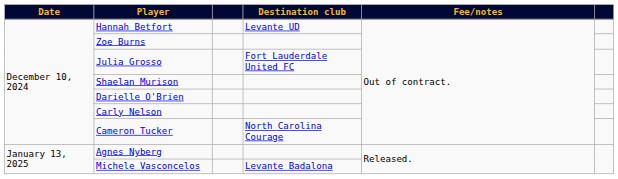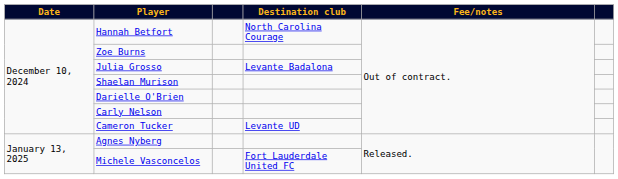 <table class="wikitable sortable" style="text-align:left;">
 <tr>
 <th style="background:#000833; color:#FDB71A; width:150px;" data-sort-type="date">Date</th>
 <th style="background:#000833; color:#FDB71A; width:200px;">Player</th>
 <th style="background:#000833; color:#FDB71A; width:55px;"></th>
 <th style="background:#000833; color:#FDB71A; width:200px;">Destination club</th>
 <th style="background:#000833; color:#FDB71A; width:450px;">Fee/notes</th>
 <th style="background:#000833; color:#FDB71A; width:30px;"></th>
 </tr>
 <tr>
 <td rowspan="7">December 10, 2024</td>
 <td> <a href='#'>Hannah Betfort</a></td>
 <td align="center"></td>
-<td> <a href='#'>Levante UD</a></td>
+<td> <a href='#'>North Carolina Courage</a></td>
 <td rowspan="7">Out of contract.</td>
 <td></td>
 </tr>
 <tr>
 <td> <a href='#'>Zoe Burns</a></td>
 <td></td>
 <td></td>
 <td></td>
 </tr>
 <tr>
 <td> <a href='#'>Julia Grosso</a></td>
 <td></td>
-<td> <a href='#'>Fort Lauderdale United FC</a></td>
+<td> <a href='#'>Levante Badalona</a></td>
 <td></td>
 </tr>
 <tr>
 <td> <a href='#'>Shaelan Murison</a></td>
 <td></td>
 <td></td>
 <td></td>
 </tr>
 <tr>
 <td> <a href='#'>Darielle O'Brien</a></td>
 <td></td>
 <td></td>
 <td></td>
 </tr>
 <tr>
 <td> <a href='#'>Carly Nelson</a></td>
 <td></td>
 <td></td>
 <td></td>
 </tr>
 <tr>
 <td> <a href='#'>Cameron Tucker</a></td>
 <td></td>
-<td> <a href='#'>North Carolina Courage</a></td>
+<td> <a href='#'>Levante UD</a></td>
 <td></td>
 </tr>
 <tr>
 <td rowspan="2">January 13, 2025</td>
 <td> <a href='#'>Agnes Nyberg</a></td>
 <td></td>
 <td></td>
 <td rowspan="2">Released.</td>
 <td rowspan="2"></td>
 </tr>
 <tr>
 <td> <a href='#'>Michele Vasconcelos</a></td>
 <td></td>
-<td> <a href='#'>Levante Badalona</a></td>
+<td> <a href='#'>Fort Lauderdale United FC</a></td>
 </tr>
 </table>
